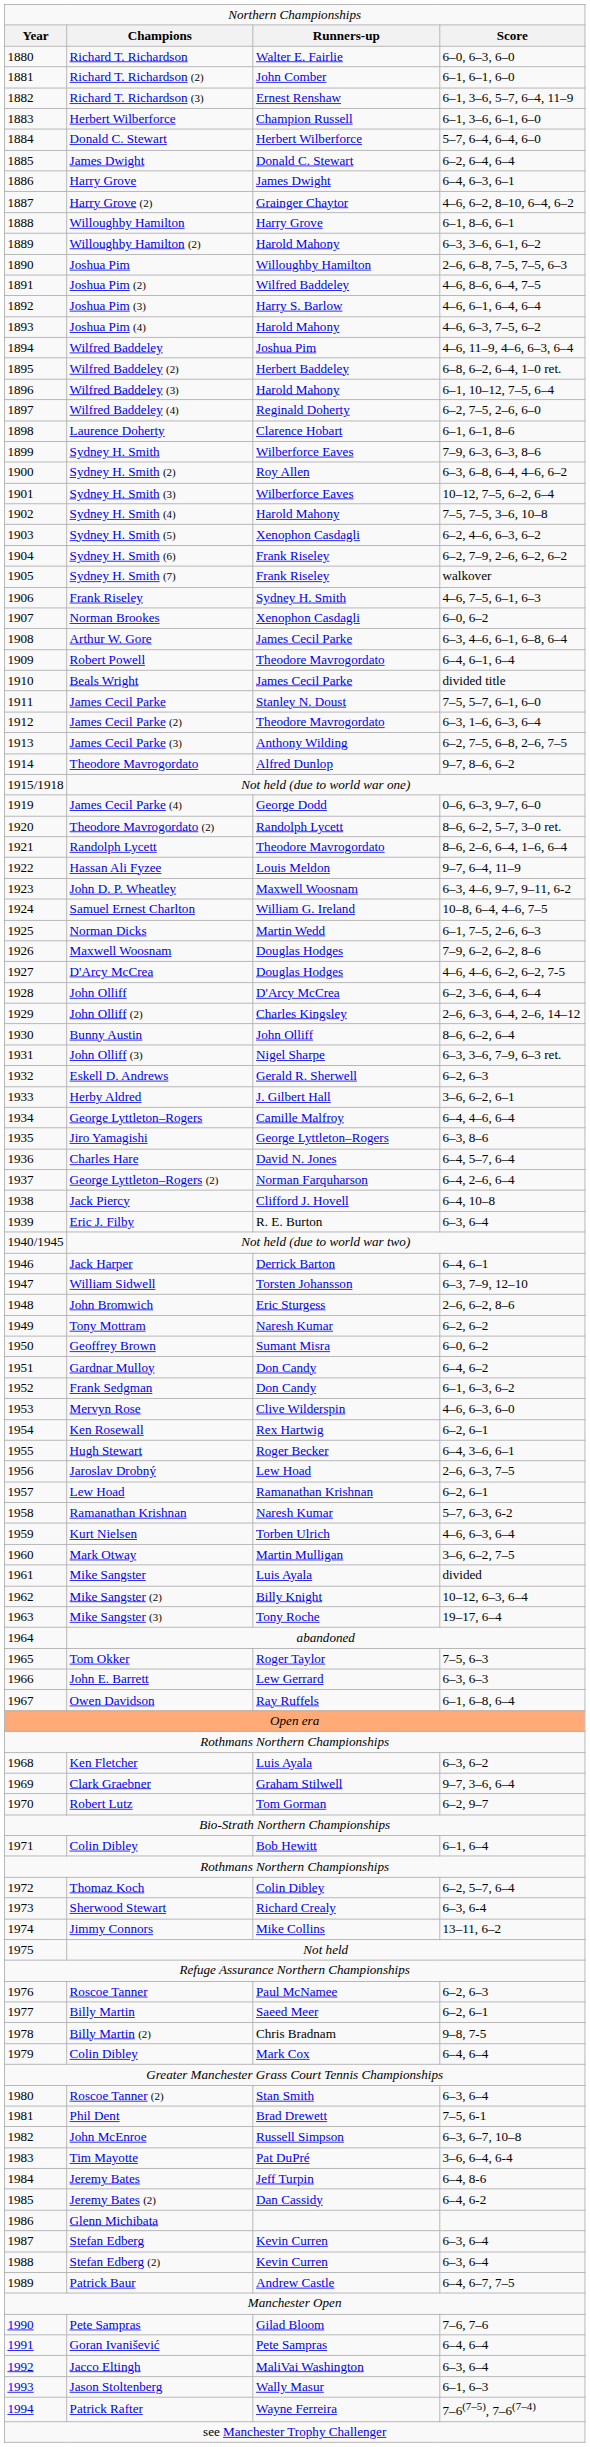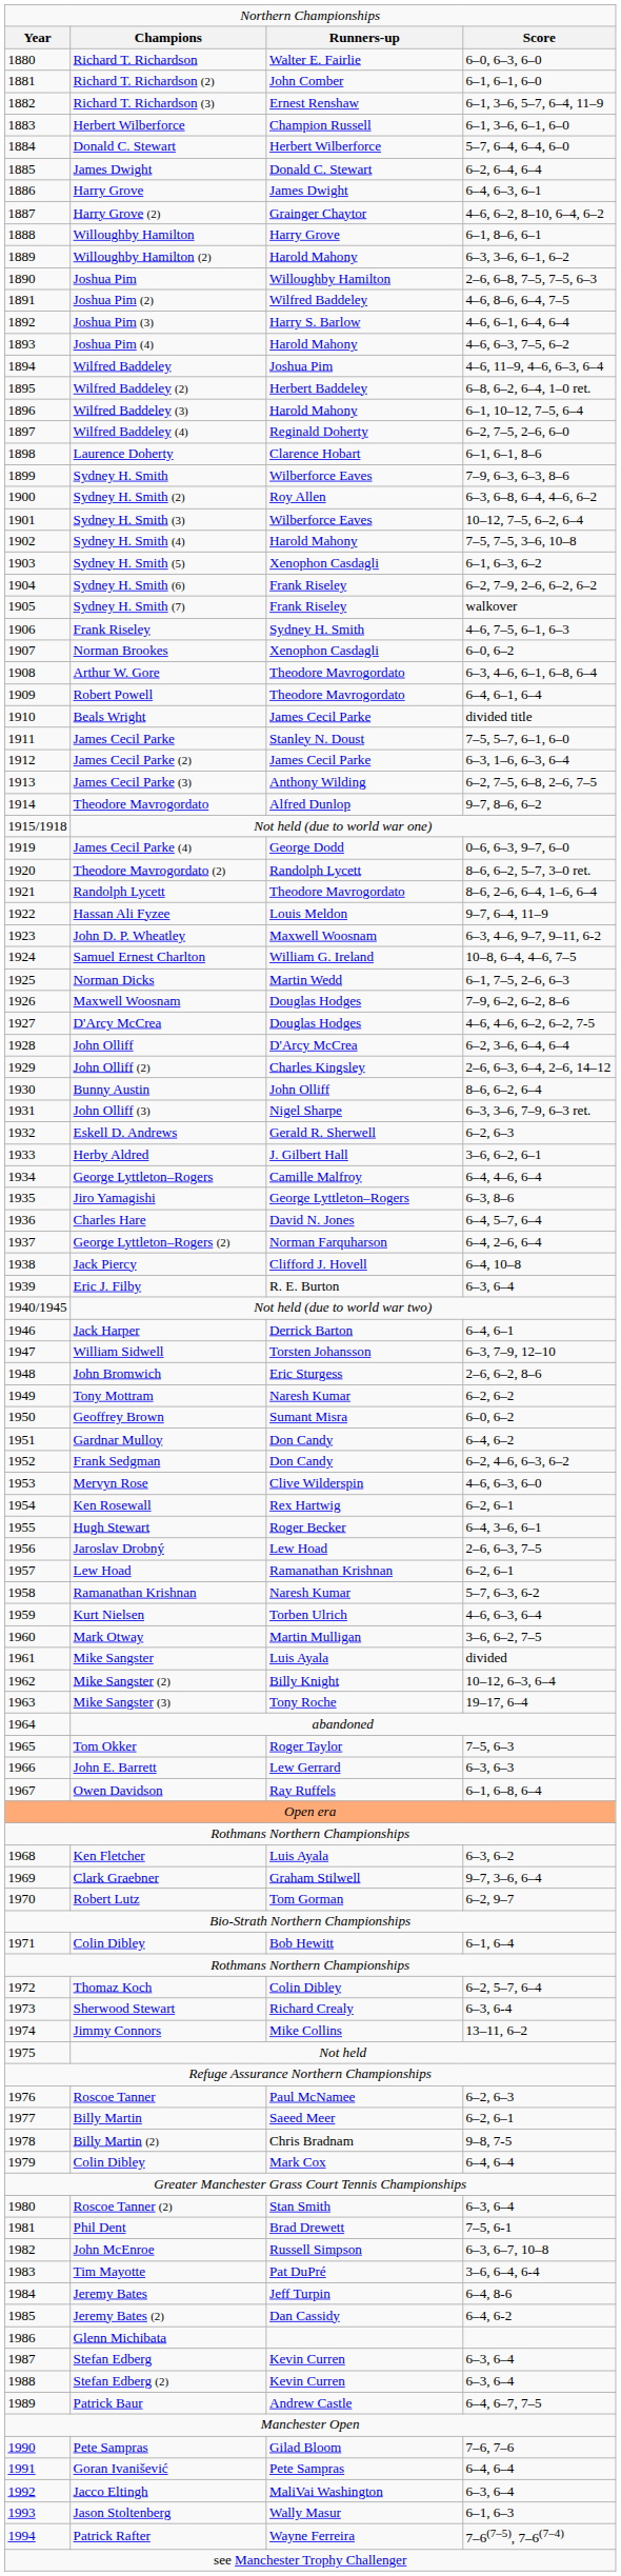 <table class="wikitable">
 <tr>
 <td colspan=4 align=center><em>Northern Championships</em></td>
 </tr>
 <tr>
 <th style="width:50px">Year</th>
 <th style="width:220px">Champions</th>
 <th style="width:220px">Runners-up</th>
 <th style="width:170px" class="unsortable">Score</th>
 </tr>
 <tr>
 <td>1880</td>
 <td> <a href='#'>Richard T. Richardson</a></td>
 <td> <a href='#'>Walter E. Fairlie</a></td>
 <td>6–0, 6–3, 6–0</td>
 </tr>
 <tr>
 <td>1881</td>
 <td> <a href='#'>Richard T. Richardson</a> <small>(2)</small></td>
 <td> <a href='#'>John Comber</a></td>
 <td>6–1, 6–1, 6–0</td>
 </tr>
 <tr>
 <td>1882</td>
 <td> <a href='#'>Richard T. Richardson</a> <small>(3)</small></td>
 <td> <a href='#'>Ernest Renshaw</a></td>
 <td>6–1, 3–6, 5–7, 6–4, 11–9</td>
 </tr>
 <tr>
 <td>1883</td>
 <td> <a href='#'>Herbert Wilberforce</a></td>
 <td> <a href='#'>Champion Russell</a></td>
 <td>6–1, 3–6, 6–1, 6–0</td>
 </tr>
 <tr>
 <td>1884</td>
 <td> <a href='#'>Donald C. Stewart</a></td>
 <td>  <a href='#'>Herbert Wilberforce</a></td>
 <td>5–7, 6–4, 6–4, 6–0</td>
 </tr>
 <tr>
 <td>1885</td>
 <td> <a href='#'>James Dwight</a></td>
 <td> <a href='#'>Donald C. Stewart</a></td>
 <td>6–2, 6–4, 6–4</td>
 </tr>
 <tr>
 <td>1886</td>
 <td> <a href='#'>Harry Grove</a></td>
 <td> <a href='#'>James Dwight</a></td>
 <td>6–4, 6–3, 6–1</td>
 </tr>
 <tr>
 <td>1887</td>
 <td> <a href='#'>Harry Grove</a> <small>(2)</small></td>
 <td> <a href='#'>Grainger Chaytor</a></td>
 <td>4–6, 6–2, 8–10, 6–4, 6–2</td>
 </tr>
 <tr>
 <td>1888</td>
 <td> <a href='#'>Willoughby Hamilton</a></td>
 <td> <a href='#'>Harry Grove</a></td>
 <td>6–1, 8–6, 6–1</td>
 </tr>
 <tr>
 <td>1889</td>
 <td> <a href='#'>Willoughby Hamilton</a> <small>(2)</small></td>
 <td> <a href='#'>Harold Mahony</a></td>
 <td>6–3, 3–6, 6–1, 6–2</td>
 </tr>
 <tr>
 <td>1890</td>
 <td> <a href='#'>Joshua Pim</a></td>
 <td> <a href='#'>Willoughby Hamilton</a></td>
 <td>2–6, 6–8, 7–5, 7–5, 6–3</td>
 </tr>
 <tr>
 <td>1891</td>
 <td> <a href='#'>Joshua Pim</a> <small>(2)</small></td>
 <td> <a href='#'>Wilfred Baddeley</a></td>
 <td>4–6, 8–6, 6–4, 7–5</td>
 </tr>
 <tr>
 <td>1892</td>
 <td> <a href='#'>Joshua Pim</a> <small>(3)</small></td>
 <td> <a href='#'>Harry S. Barlow</a></td>
 <td>4–6, 6–1, 6–4, 6–4</td>
 </tr>
 <tr>
 <td>1893</td>
 <td> <a href='#'>Joshua Pim</a> <small>(4)</small></td>
 <td> <a href='#'>Harold Mahony</a></td>
 <td>4–6, 6–3, 7–5, 6–2</td>
 </tr>
 <tr>
 <td>1894</td>
 <td> <a href='#'>Wilfred Baddeley</a></td>
 <td> <a href='#'>Joshua Pim</a></td>
 <td>4–6, 11–9, 4–6, 6–3, 6–4</td>
 </tr>
 <tr>
 <td>1895</td>
 <td> <a href='#'>Wilfred Baddeley</a> <small>(2)</small></td>
 <td> <a href='#'>Herbert Baddeley</a></td>
 <td>6–8, 6–2, 6–4, 1–0 ret.</td>
 </tr>
 <tr>
 <td>1896</td>
 <td> <a href='#'>Wilfred Baddeley</a> <small>(3)</small></td>
 <td> <a href='#'>Harold Mahony</a></td>
 <td>6–1, 10–12, 7–5, 6–4</td>
 </tr>
 <tr>
 <td>1897</td>
 <td> <a href='#'>Wilfred Baddeley</a> <small>(4)</small></td>
 <td> <a href='#'>Reginald Doherty</a></td>
 <td>6–2, 7–5, 2–6, 6–0</td>
 </tr>
 <tr>
 <td>1898</td>
 <td> <a href='#'>Laurence Doherty</a></td>
 <td> <a href='#'>Clarence Hobart</a></td>
 <td>6–1, 6–1, 8–6</td>
 </tr>
 <tr>
 <td>1899</td>
 <td> <a href='#'>Sydney H. Smith</a></td>
 <td> <a href='#'>Wilberforce Eaves</a></td>
 <td>7–9, 6–3, 6–3, 8–6</td>
 </tr>
 <tr>
 <td>1900</td>
 <td> <a href='#'>Sydney H. Smith</a> <small>(2)</small></td>
 <td> <a href='#'>Roy Allen</a></td>
 <td>6–3, 6–8, 6–4, 4–6, 6–2</td>
 </tr>
 <tr>
 <td>1901</td>
 <td> <a href='#'>Sydney H. Smith</a> <small>(3)</small></td>
 <td> <a href='#'>Wilberforce Eaves</a></td>
 <td>10–12, 7–5, 6–2, 6–4</td>
 </tr>
 <tr>
 <td>1902</td>
 <td> <a href='#'>Sydney H. Smith</a> <small>(4)</small></td>
 <td> <a href='#'>Harold Mahony</a></td>
 <td>7–5, 7–5, 3–6, 10–8</td>
 </tr>
 <tr>
 <td>1903</td>
 <td> <a href='#'>Sydney H. Smith</a> <small>(5)</small></td>
 <td> <a href='#'>Xenophon Casdagli</a></td>
-<td>6–2, 4–6, 6–3, 6–2</td>
+<td>6–1, 6–3, 6–2</td>
 </tr>
 <tr>
 <td>1904</td>
 <td> <a href='#'>Sydney H. Smith</a> <small>(6)</small></td>
 <td> <a href='#'>Frank Riseley</a></td>
 <td>6–2, 7–9, 2–6, 6–2, 6–2</td>
 </tr>
 <tr>
 <td>1905</td>
 <td> <a href='#'>Sydney H. Smith</a> <small>(7)</small></td>
 <td> <a href='#'>Frank Riseley</a></td>
 <td>walkover</td>
 </tr>
 <tr>
 <td>1906</td>
 <td> <a href='#'>Frank Riseley</a></td>
 <td> <a href='#'>Sydney H. Smith</a></td>
 <td>4–6, 7–5, 6–1, 6–3</td>
 </tr>
 <tr>
 <td>1907</td>
 <td> <a href='#'>Norman Brookes</a></td>
 <td> <a href='#'>Xenophon Casdagli</a></td>
 <td>6–0, 6–2</td>
 </tr>
 <tr>
 <td>1908</td>
 <td> <a href='#'>Arthur W. Gore</a></td>
-<td> <a href='#'>James Cecil Parke</a></td>
+<td> <a href='#'>Theodore Mavrogordato</a></td>
 <td>6–3, 4–6, 6–1, 6–8, 6–4</td>
 </tr>
 <tr>
 <td>1909</td>
 <td> <a href='#'>Robert Powell</a></td>
 <td> <a href='#'>Theodore Mavrogordato</a></td>
 <td>6–4, 6–1, 6–4</td>
 </tr>
 <tr>
 <td>1910</td>
 <td> <a href='#'>Beals Wright</a></td>
 <td> <a href='#'>James Cecil Parke</a></td>
 <td>divided title</td>
 </tr>
 <tr>
 <td>1911</td>
 <td> <a href='#'>James Cecil Parke</a></td>
 <td> <a href='#'>Stanley N. Doust</a></td>
 <td>7–5, 5–7, 6–1, 6–0</td>
 </tr>
 <tr>
 <td>1912</td>
 <td> <a href='#'>James Cecil Parke</a> <small>(2)</small></td>
-<td> <a href='#'>Theodore Mavrogordato</a></td>
+<td> <a href='#'>James Cecil Parke</a></td>
 <td>6–3, 1–6, 6–3, 6–4</td>
 </tr>
 <tr>
 <td>1913</td>
 <td> <a href='#'>James Cecil Parke</a> <small>(3)</small></td>
 <td> <a href='#'>Anthony Wilding</a></td>
 <td>6–2, 7–5, 6–8, 2–6, 7–5</td>
 </tr>
 <tr>
 <td>1914</td>
 <td> <a href='#'>Theodore Mavrogordato</a></td>
 <td> <a href='#'>Alfred Dunlop</a></td>
 <td>9–7, 8–6, 6–2</td>
 </tr>
 <tr>
 <td>1915/1918</td>
 <td colspan=3 align=center><em>Not held (due to world war one)</em></td>
 </tr>
 <tr>
 <td>1919</td>
 <td>  <a href='#'>James Cecil Parke</a> <small>(4)</small></td>
 <td> <a href='#'>George Dodd</a></td>
 <td>0–6, 6–3, 9–7, 6–0</td>
 </tr>
 <tr>
 <td>1920</td>
 <td> <a href='#'>Theodore Mavrogordato</a> <small>(2)</small></td>
 <td> <a href='#'>Randolph Lycett</a></td>
 <td>8–6, 6–2, 5–7, 3–0 ret.</td>
 </tr>
 <tr>
 <td>1921</td>
 <td> <a href='#'>Randolph Lycett</a></td>
 <td> <a href='#'>Theodore Mavrogordato</a></td>
 <td>8–6, 2–6, 6–4, 1–6, 6–4</td>
 </tr>
 <tr>
 <td>1922</td>
 <td> <a href='#'>Hassan Ali Fyzee</a></td>
 <td>  <a href='#'>Louis Meldon</a></td>
 <td>9–7, 6–4, 11–9</td>
 </tr>
 <tr>
 <td>1923</td>
 <td> <a href='#'>John D. P. Wheatley</a></td>
 <td> <a href='#'>Maxwell Woosnam</a></td>
 <td>6–3, 4–6, 9–7, 9–11, 6-2</td>
 </tr>
 <tr>
 <td>1924</td>
 <td> <a href='#'>Samuel Ernest Charlton</a></td>
 <td>  <a href='#'>William G. Ireland</a></td>
 <td>10–8, 6–4, 4–6, 7–5</td>
 </tr>
 <tr>
 <td>1925</td>
 <td> <a href='#'>Norman Dicks</a></td>
 <td> <a href='#'>Martin Wedd</a></td>
 <td>6–1, 7–5, 2–6, 6–3</td>
 </tr>
 <tr>
 <td>1926</td>
 <td> <a href='#'>Maxwell Woosnam</a></td>
 <td> <a href='#'>Douglas Hodges</a></td>
 <td>7–9, 6–2, 6–2, 8–6</td>
 </tr>
 <tr>
 <td>1927</td>
 <td> <a href='#'>D'Arcy McCrea</a></td>
 <td> <a href='#'>Douglas Hodges</a></td>
 <td>4–6, 4–6, 6–2, 6–2, 7-5</td>
 </tr>
 <tr>
 <td>1928</td>
 <td> <a href='#'>John Olliff</a></td>
 <td> <a href='#'>D'Arcy McCrea</a></td>
 <td>6–2, 3–6, 6–4, 6–4</td>
 </tr>
 <tr>
 <td>1929</td>
 <td> <a href='#'>John Olliff</a> <small>(2)</small></td>
 <td> <a href='#'>Charles Kingsley</a></td>
 <td>2–6, 6–3, 6–4, 2–6, 14–12</td>
 </tr>
 <tr>
 <td>1930</td>
 <td> <a href='#'>Bunny Austin</a></td>
 <td> <a href='#'>John Olliff</a></td>
 <td>8–6, 6–2, 6–4</td>
 </tr>
 <tr>
 <td>1931</td>
 <td> <a href='#'>John Olliff</a> <small>(3)</small></td>
 <td> <a href='#'>Nigel Sharpe</a></td>
 <td>6–3, 3–6, 7–9, 6–3 ret.</td>
 </tr>
 <tr>
 <td>1932</td>
 <td> <a href='#'>Eskell D. Andrews</a></td>
 <td> <a href='#'>Gerald R. Sherwell</a></td>
 <td>6–2, 6–3</td>
 </tr>
 <tr>
 <td>1933</td>
 <td> <a href='#'>Herby Aldred</a></td>
 <td> <a href='#'>J. Gilbert Hall</a></td>
 <td>3–6, 6–2, 6–1</td>
 </tr>
 <tr>
 <td>1934</td>
 <td> <a href='#'>George Lyttleton–Rogers</a></td>
 <td> <a href='#'>Camille Malfroy</a></td>
 <td>6–4, 4–6, 6–4</td>
 </tr>
 <tr>
 <td>1935</td>
 <td> <a href='#'>Jiro Yamagishi</a></td>
 <td> <a href='#'>George Lyttleton–Rogers</a></td>
 <td>6–3, 8–6</td>
 </tr>
 <tr>
 <td>1936</td>
 <td> <a href='#'>Charles Hare</a></td>
 <td> <a href='#'>David N. Jones</a></td>
 <td>6–4, 5–7, 6–4</td>
 </tr>
 <tr>
 <td>1937</td>
 <td> <a href='#'>George Lyttleton–Rogers</a> <small>(2)</small></td>
 <td> <a href='#'>Norman Farquharson</a></td>
 <td>6–4, 2–6, 6–4</td>
 </tr>
 <tr>
 <td>1938</td>
 <td> <a href='#'>Jack Piercy</a></td>
 <td> <a href='#'>Clifford J. Hovell</a></td>
 <td>6–4, 10–8</td>
 </tr>
 <tr>
 <td>1939</td>
 <td> <a href='#'>Eric J. Filby</a></td>
 <td> R. E. Burton</td>
 <td>6–3, 6–4</td>
 </tr>
 <tr>
 <td>1940/1945</td>
 <td colspan=3 align=center><em>Not held (due to world war two)</em></td>
 </tr>
 <tr>
 <td>1946</td>
 <td> <a href='#'>Jack Harper</a></td>
 <td> <a href='#'>Derrick Barton</a></td>
 <td>6–4, 6–1</td>
 </tr>
 <tr>
 <td>1947</td>
 <td> <a href='#'>William Sidwell</a></td>
 <td> <a href='#'>Torsten Johansson</a></td>
 <td>6–3, 7–9, 12–10</td>
 </tr>
 <tr>
 <td>1948</td>
 <td> <a href='#'>John Bromwich</a></td>
 <td> <a href='#'>Eric Sturgess</a></td>
 <td>2–6, 6–2, 8–6</td>
 </tr>
 <tr>
 <td>1949</td>
 <td> <a href='#'>Tony Mottram</a></td>
 <td> <a href='#'>Naresh Kumar</a></td>
 <td>6–2, 6–2</td>
 </tr>
 <tr>
 <td>1950</td>
 <td> <a href='#'>Geoffrey Brown</a></td>
 <td> <a href='#'>Sumant Misra</a></td>
 <td>6–0, 6–2</td>
 </tr>
 <tr>
 <td>1951</td>
 <td> <a href='#'>Gardnar Mulloy</a></td>
 <td> <a href='#'>Don Candy</a></td>
 <td>6–4, 6–2</td>
 </tr>
 <tr>
 <td>1952</td>
 <td> <a href='#'>Frank Sedgman</a></td>
 <td> <a href='#'>Don Candy</a></td>
-<td>6–1, 6–3, 6–2</td>
+<td>6–2, 4–6, 6–3, 6–2</td>
 </tr>
 <tr>
 <td>1953</td>
 <td> <a href='#'>Mervyn Rose</a></td>
 <td> <a href='#'>Clive Wilderspin</a></td>
 <td>4–6, 6–3, 6–0</td>
 </tr>
 <tr>
 <td>1954</td>
 <td> <a href='#'>Ken Rosewall</a></td>
 <td> <a href='#'>Rex Hartwig</a></td>
 <td>6–2, 6–1</td>
 </tr>
 <tr>
 <td>1955</td>
 <td> <a href='#'>Hugh Stewart</a></td>
 <td> <a href='#'>Roger Becker</a></td>
 <td>6–4, 3–6, 6–1</td>
 </tr>
 <tr>
 <td>1956</td>
 <td> <a href='#'>Jaroslav Drobný</a></td>
 <td> <a href='#'>Lew Hoad</a></td>
 <td>2–6, 6–3, 7–5</td>
 </tr>
 <tr>
 <td>1957</td>
 <td> <a href='#'>Lew Hoad</a></td>
 <td> <a href='#'>Ramanathan Krishnan</a></td>
 <td>6–2, 6–1</td>
 </tr>
 <tr>
 <td>1958</td>
 <td> <a href='#'>Ramanathan Krishnan</a></td>
 <td> <a href='#'>Naresh Kumar</a></td>
 <td>5–7, 6–3, 6-2</td>
 </tr>
 <tr>
 <td>1959</td>
 <td> <a href='#'>Kurt Nielsen</a></td>
 <td> <a href='#'>Torben Ulrich</a></td>
 <td>4–6, 6–3, 6–4</td>
 </tr>
 <tr>
 <td>1960</td>
 <td> <a href='#'>Mark Otway</a></td>
 <td> <a href='#'>Martin Mulligan</a></td>
 <td>3–6, 6–2, 7–5</td>
 </tr>
 <tr>
 <td>1961</td>
 <td> <a href='#'>Mike Sangster</a></td>
 <td> <a href='#'>Luis Ayala</a></td>
 <td>divided</td>
 </tr>
 <tr>
 <td>1962</td>
 <td> <a href='#'>Mike Sangster</a> <small>(2)</small></td>
 <td> <a href='#'>Billy Knight</a></td>
 <td>10–12, 6–3, 6–4</td>
 </tr>
 <tr>
 <td>1963</td>
 <td> <a href='#'>Mike Sangster</a> <small>(3)</small></td>
 <td> <a href='#'>Tony Roche</a></td>
 <td>19–17, 6–4</td>
 </tr>
 <tr>
 <td>1964</td>
 <td colspan=3 align=center><em>abandoned</em></td>
 </tr>
 <tr>
 <td>1965</td>
 <td> <a href='#'>Tom Okker</a></td>
 <td> <a href='#'>Roger Taylor</a></td>
 <td>7–5, 6–3</td>
 </tr>
 <tr>
 <td>1966</td>
 <td> <a href='#'>John E. Barrett</a></td>
 <td> <a href='#'>Lew Gerrard</a></td>
 <td>6–3, 6–3</td>
 </tr>
 <tr>
 <td>1967</td>
 <td> <a href='#'>Owen Davidson</a></td>
 <td> <a href='#'>Ray Ruffels</a></td>
 <td>6–1, 6–8, 6–4</td>
 </tr>
 <tr style=background-color:#ffaa77>
 <td colspan=4 align=center><em>Open era</em></td>
 </tr>
 <tr>
 <td colspan=4 align=center><em>Rothmans Northern Championships</em></td>
 </tr>
 <tr>
 <td>1968</td>
 <td> <a href='#'>Ken Fletcher</a></td>
 <td> <a href='#'>Luis Ayala</a></td>
 <td>6–3, 6–2</td>
 </tr>
 <tr>
 <td>1969</td>
 <td> <a href='#'>Clark Graebner</a></td>
 <td> <a href='#'>Graham Stilwell</a></td>
 <td>9–7, 3–6, 6–4</td>
 </tr>
 <tr>
 <td>1970</td>
 <td> <a href='#'>Robert Lutz</a></td>
 <td> <a href='#'>Tom Gorman</a></td>
 <td>6–2, 9–7</td>
 </tr>
 <tr>
 <td colspan=4 align=center><em>Bio-Strath Northern Championships</em></td>
 </tr>
 <tr>
 <td>1971</td>
 <td> <a href='#'>Colin Dibley</a></td>
 <td> <a href='#'>Bob Hewitt</a></td>
 <td>6–1, 6–4</td>
 </tr>
 <tr>
 <td colspan=4 align=center><em>Rothmans Northern Championships</em></td>
 </tr>
 <tr>
 <td>1972</td>
 <td> <a href='#'>Thomaz Koch</a></td>
 <td> <a href='#'>Colin Dibley</a></td>
 <td>6–2, 5–7, 6–4</td>
 </tr>
 <tr>
 <td>1973</td>
 <td> <a href='#'>Sherwood Stewart</a></td>
 <td> <a href='#'>Richard Crealy</a></td>
 <td>6–3, 6-4</td>
 </tr>
 <tr>
 <td>1974</td>
 <td> <a href='#'>Jimmy Connors</a></td>
 <td> <a href='#'>Mike Collins</a></td>
 <td>13–11, 6–2</td>
 </tr>
 <tr>
 <td>1975</td>
 <td colspan=3 align=center><em>Not held</em></td>
 </tr>
 <tr>
 <td colspan=4 align=center><em>Refuge Assurance Northern Championships</em></td>
 </tr>
 <tr>
 <td>1976</td>
 <td> <a href='#'>Roscoe Tanner</a></td>
 <td> <a href='#'>Paul McNamee</a></td>
 <td>6–2, 6–3</td>
 </tr>
 <tr>
 <td>1977</td>
 <td> <a href='#'>Billy Martin</a></td>
 <td> <a href='#'>Saeed Meer</a></td>
 <td>6–2, 6–1</td>
 </tr>
 <tr>
 <td>1978</td>
 <td> <a href='#'>Billy Martin</a> <small>(2)</small></td>
 <td> Chris Bradnam</td>
 <td>9–8, 7-5</td>
 </tr>
 <tr>
 <td>1979</td>
 <td> <a href='#'>Colin Dibley</a></td>
 <td> <a href='#'>Mark Cox</a></td>
 <td>6–4, 6–4</td>
 </tr>
 <tr>
 <td colspan=4 align=center><em>Greater Manchester Grass Court Tennis Championships</em></td>
 </tr>
 <tr>
 <td>1980</td>
 <td> <a href='#'>Roscoe Tanner</a> <small>(2)</small></td>
 <td> <a href='#'>Stan Smith</a></td>
 <td>6–3, 6–4</td>
 </tr>
 <tr>
 <td>1981</td>
 <td> <a href='#'>Phil Dent</a></td>
 <td> <a href='#'>Brad Drewett</a></td>
 <td>7–5, 6-1</td>
 </tr>
 <tr>
 <td>1982</td>
 <td> <a href='#'>John McEnroe</a></td>
 <td> <a href='#'>Russell Simpson</a></td>
 <td>6–3, 6–7, 10–8</td>
 </tr>
 <tr>
 <td>1983</td>
 <td> <a href='#'>Tim Mayotte</a></td>
 <td> <a href='#'>Pat DuPré</a></td>
 <td>3–6, 6–4, 6-4</td>
 </tr>
 <tr>
 <td>1984</td>
 <td> <a href='#'>Jeremy Bates</a></td>
 <td> <a href='#'>Jeff Turpin</a></td>
 <td>6–4, 8-6</td>
 </tr>
 <tr>
 <td>1985</td>
 <td> <a href='#'>Jeremy Bates</a> <small>(2)</small></td>
 <td> <a href='#'>Dan Cassidy</a></td>
 <td>6–4, 6-2</td>
 </tr>
 <tr>
 <td>1986</td>
 <td> <a href='#'>Glenn Michibata</a></td>
 <td></td>
 <td></td>
 </tr>
 <tr>
 <td>1987</td>
 <td> <a href='#'>Stefan Edberg</a></td>
 <td> <a href='#'>Kevin Curren</a></td>
 <td>6–3, 6–4</td>
 </tr>
 <tr>
 <td>1988</td>
 <td> <a href='#'>Stefan Edberg</a> <small>(2)</small></td>
 <td> <a href='#'>Kevin Curren</a></td>
 <td>6–3, 6–4</td>
 </tr>
 <tr>
 <td>1989</td>
 <td> <a href='#'>Patrick Baur</a></td>
 <td> <a href='#'>Andrew Castle</a></td>
 <td>6–4, 6–7, 7–5</td>
 </tr>
 <tr>
 <td colspan=4 align=center><em>Manchester Open</em></td>
 </tr>
 <tr>
 <td><a href='#'>1990</a></td>
 <td> <a href='#'>Pete Sampras</a></td>
 <td> <a href='#'>Gilad Bloom</a></td>
 <td>7–6, 7–6</td>
 </tr>
 <tr>
 <td><a href='#'>1991</a></td>
 <td> <a href='#'>Goran Ivanišević</a></td>
 <td> <a href='#'>Pete Sampras</a></td>
 <td>6–4, 6–4</td>
 </tr>
 <tr>
 <td><a href='#'>1992</a></td>
 <td> <a href='#'>Jacco Eltingh</a></td>
 <td> <a href='#'>MaliVai Washington</a></td>
 <td>6–3, 6–4</td>
 </tr>
 <tr>
 <td><a href='#'>1993</a></td>
 <td> <a href='#'>Jason Stoltenberg</a></td>
 <td> <a href='#'>Wally Masur</a></td>
 <td>6–1, 6–3</td>
 </tr>
 <tr>
 <td><a href='#'>1994</a></td>
 <td> <a href='#'>Patrick Rafter</a></td>
 <td> <a href='#'>Wayne Ferreira</a></td>
 <td>7–6<sup>(7–5)</sup>, 7–6<sup>(7–4)</sup></td>
 </tr>
 <tr>
 <td colspan="4" align="center">see <a href='#'>Manchester Trophy Challenger</a></td>
 </tr>
 </table>
